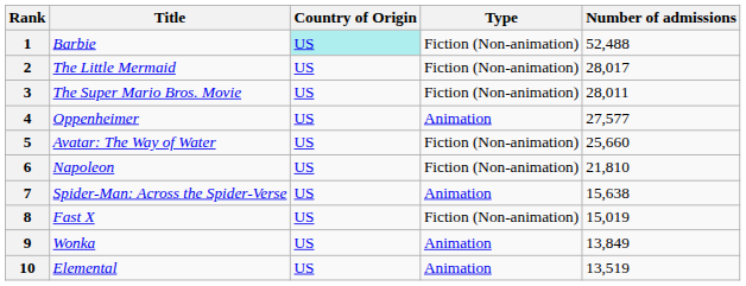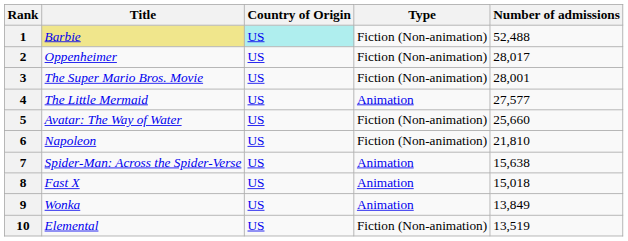 <table class="wikitable">
 <tr>
 <th>Rank</th>
 <th>Title</th>
 <th>Country of Origin</th>
 <th>Type</th>
 <th>Number of admissions</th>
 </tr>
 <tr>
 <th>1</th>
-<td><em><a href='#'>Barbie</a></em></td>
+<td style="background: khaki;"><em><a href='#'>Barbie</a></em></td>
 <td style="background: paleturquoise;"><a href='#'>US</a></td>
 <td>Fiction (Non-animation)</td>
 <td>52,488</td>
 </tr>
 <tr>
 <th>2</th>
-<td><em><a href='#'>The Little Mermaid</a></em></td>
+<td><em><a href='#'>Oppenheimer</a></em></td>
 <td><a href='#'>US</a></td>
 <td>Fiction (Non-animation)</td>
 <td>28,017</td>
 </tr>
 <tr>
 <th>3</th>
 <td><em><a href='#'>The Super Mario Bros. Movie</a></em></td>
 <td><a href='#'>US</a></td>
 <td>Fiction (Non-animation)</td>
-<td>28,011</td>
+<td>28,001</td>
 </tr>
 <tr>
 <th>4</th>
-<td><em><a href='#'>Oppenheimer</a></em></td>
+<td><em><a href='#'>The Little Mermaid</a></em></td>
 <td><a href='#'>US</a></td>
 <td><a href='#'>Animation</a></td>
 <td>27,577</td>
 </tr>
 <tr>
 <th>5</th>
 <td><em><a href='#'>Avatar: The Way of Water</a></em></td>
 <td><a href='#'>US</a></td>
 <td>Fiction (Non-animation)</td>
 <td>25,660</td>
 </tr>
 <tr>
 <th>6</th>
 <td><em><a href='#'>Napoleon</a></em></td>
 <td><a href='#'>US</a></td>
 <td>Fiction (Non-animation)</td>
 <td>21,810</td>
 </tr>
 <tr>
 <th>7</th>
 <td><em><a href='#'>Spider-Man: Across the Spider-Verse</a></em></td>
 <td><a href='#'>US</a></td>
 <td><a href='#'>Animation</a></td>
 <td>15,638</td>
 </tr>
 <tr>
 <th>8</th>
 <td><em><a href='#'>Fast X</a></em></td>
 <td><a href='#'>US</a></td>
-<td>Fiction (Non-animation)</td>
-<td>15,019</td>
+<td><a href='#'>Animation</a></td>
+<td>15,018</td>
 </tr>
 <tr>
 <th>9</th>
 <td><em><a href='#'>Wonka</a></em></td>
 <td><a href='#'>US</a></td>
 <td><a href='#'>Animation</a></td>
 <td>13,849</td>
 </tr>
 <tr>
 <th>10</th>
 <td><em><a href='#'>Elemental</a></em></td>
 <td><a href='#'>US</a></td>
-<td><a href='#'>Animation</a></td>
+<td>Fiction (Non-animation)</td>
 <td>13,519</td>
 </tr>
 </table>
